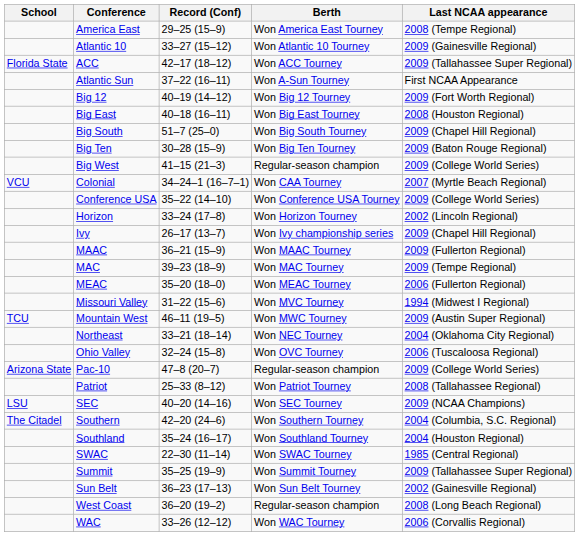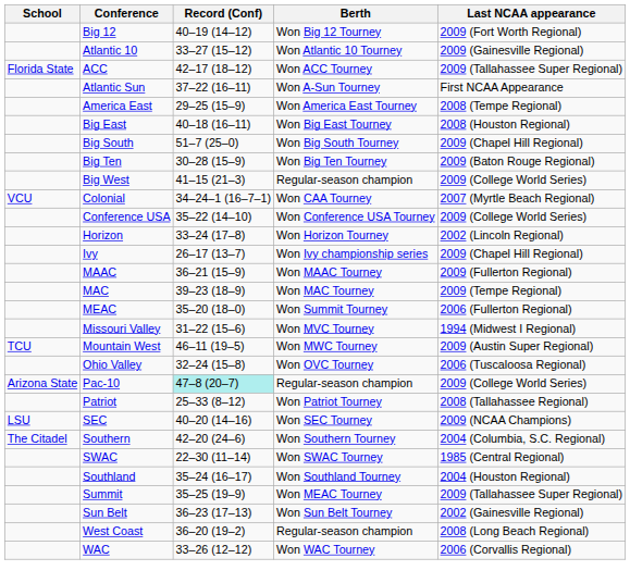 <table class="wikitable sortable">
 <tr>
 <th>School</th>
 <th>Conference</th>
 <th>Record (Conf)</th>
 <th>Berth</th>
 <th>Last NCAA appearance</th>
 </tr>
 <tr>
 <td></td>
-<td><a href='#'>America East</a></td>
-<td>29–25 (15–9)</td>
-<td>Won <a href='#'>America East Tourney</a></td>
-<td><a href='#'>2008</a> (Tempe Regional)</td>
+<td><a href='#'>Big 12</a></td>
+<td>40–19 (14–12)</td>
+<td>Won <a href='#'>Big 12 Tourney</a></td>
+<td><a href='#'>2009</a> (Fort Worth Regional)</td>
 </tr>
 <tr>
 <td></td>
 <td><a href='#'>Atlantic 10</a></td>
 <td>33–27 (15–12)</td>
 <td>Won <a href='#'>Atlantic 10 Tourney</a></td>
 <td><a href='#'>2009</a> (Gainesville Regional)</td>
 </tr>
 <tr>
 <td><a href='#'>Florida State</a></td>
 <td><a href='#'>ACC</a></td>
 <td>42–17 (18–12)</td>
 <td>Won <a href='#'>ACC Tourney</a></td>
 <td><a href='#'>2009</a> (Tallahassee Super Regional)</td>
 </tr>
 <tr>
 <td></td>
 <td><a href='#'>Atlantic Sun</a></td>
 <td>37–22 (16–11)</td>
 <td>Won <a href='#'>A-Sun Tourney</a></td>
 <td>First NCAA Appearance</td>
 </tr>
 <tr>
 <td></td>
-<td><a href='#'>Big 12</a></td>
-<td>40–19 (14–12)</td>
-<td>Won <a href='#'>Big 12 Tourney</a></td>
-<td><a href='#'>2009</a> (Fort Worth Regional)</td>
+<td><a href='#'>America East</a></td>
+<td>29–25 (15–9)</td>
+<td>Won <a href='#'>America East Tourney</a></td>
+<td><a href='#'>2008</a> (Tempe Regional)</td>
 </tr>
 <tr>
 <td></td>
 <td><a href='#'>Big East</a></td>
 <td>40–18 (16–11)</td>
 <td>Won <a href='#'>Big East Tourney</a></td>
 <td><a href='#'>2008</a> (Houston Regional)</td>
 </tr>
 <tr>
 <td></td>
 <td><a href='#'>Big South</a></td>
 <td>51–7 (25–0)</td>
 <td>Won <a href='#'>Big South Tourney</a></td>
 <td><a href='#'>2009</a> (Chapel Hill Regional)</td>
 </tr>
 <tr>
 <td></td>
 <td><a href='#'>Big Ten</a></td>
 <td>30–28 (15–9)</td>
 <td>Won <a href='#'>Big Ten Tourney</a></td>
 <td><a href='#'>2009</a> (Baton Rouge Regional)</td>
 </tr>
 <tr>
 <td></td>
 <td><a href='#'>Big West</a></td>
 <td>41–15 (21–3)</td>
 <td>Regular-season champion</td>
 <td><a href='#'>2009</a> (College World Series)</td>
 </tr>
 <tr>
 <td><a href='#'>VCU</a></td>
 <td><a href='#'>Colonial</a></td>
 <td>34–24–1 (16–7–1)</td>
 <td>Won <a href='#'>CAA Tourney</a></td>
 <td><a href='#'>2007</a> (Myrtle Beach Regional)</td>
 </tr>
 <tr>
 <td></td>
 <td><a href='#'>Conference USA</a></td>
 <td>35–22 (14–10)</td>
 <td>Won <a href='#'>Conference USA Tourney</a></td>
 <td><a href='#'>2009</a> (College World Series)</td>
 </tr>
 <tr>
 <td></td>
 <td><a href='#'>Horizon</a></td>
 <td>33–24 (17–8)</td>
 <td>Won <a href='#'>Horizon Tourney</a></td>
 <td><a href='#'>2002</a> (Lincoln Regional)</td>
 </tr>
 <tr>
 <td></td>
 <td><a href='#'>Ivy</a></td>
 <td>26–17 (13–7)</td>
 <td>Won <a href='#'>Ivy championship series</a></td>
 <td><a href='#'>2009</a> (Chapel Hill Regional)</td>
 </tr>
 <tr>
 <td></td>
 <td><a href='#'>MAAC</a></td>
 <td>36–21 (15–9)</td>
 <td>Won <a href='#'>MAAC Tourney</a></td>
 <td><a href='#'>2009</a> (Fullerton Regional)</td>
 </tr>
 <tr>
 <td></td>
 <td><a href='#'>MAC</a></td>
 <td>39–23 (18–9)</td>
 <td>Won <a href='#'>MAC Tourney</a></td>
 <td><a href='#'>2009</a> (Tempe Regional)</td>
 </tr>
 <tr>
 <td></td>
 <td><a href='#'>MEAC</a></td>
 <td>35–20 (18–0)</td>
-<td>Won <a href='#'>MEAC Tourney</a></td>
+<td>Won <a href='#'>Summit Tourney</a></td>
 <td><a href='#'>2006</a> (Fullerton Regional)</td>
 </tr>
 <tr>
 <td></td>
 <td><a href='#'>Missouri Valley</a></td>
 <td>31–22 (15–6)</td>
 <td>Won <a href='#'>MVC Tourney</a></td>
 <td><a href='#'>1994</a> (Midwest I Regional)</td>
 </tr>
 <tr>
 <td><a href='#'>TCU</a></td>
 <td><a href='#'>Mountain West</a></td>
 <td>46–11 (19–5)</td>
 <td>Won <a href='#'>MWC Tourney</a></td>
 <td><a href='#'>2009</a> (Austin Super Regional)</td>
 </tr>
 <tr>
 <td></td>
-<td><a href='#'>Northeast</a></td>
-<td>33–21 (18–14)</td>
-<td>Won <a href='#'>NEC Tourney</a></td>
-<td><a href='#'>2004</a> (Oklahoma City Regional)</td>
-</tr>
-<tr>
-<td></td>
 <td><a href='#'>Ohio Valley</a></td>
 <td>32–24 (15–8)</td>
 <td>Won <a href='#'>OVC Tourney</a></td>
 <td><a href='#'>2006</a> (Tuscaloosa Regional)</td>
 </tr>
 <tr>
 <td><a href='#'>Arizona State</a></td>
 <td><a href='#'>Pac-10</a></td>
-<td>47–8 (20–7)</td>
+<td style="background: paleturquoise;">47–8 (20–7)</td>
 <td>Regular-season champion</td>
 <td><a href='#'>2009</a> (College World Series)</td>
 </tr>
 <tr>
 <td></td>
 <td><a href='#'>Patriot</a></td>
 <td>25–33 (8–12)</td>
 <td>Won <a href='#'>Patriot Tourney</a></td>
 <td><a href='#'>2008</a> (Tallahassee Regional)</td>
 </tr>
 <tr>
 <td><a href='#'>LSU</a></td>
 <td><a href='#'>SEC</a></td>
 <td>40–20 (14–16)</td>
 <td>Won <a href='#'>SEC Tourney</a></td>
 <td><a href='#'>2009</a> (NCAA Champions)</td>
 </tr>
 <tr>
 <td><a href='#'>The Citadel</a></td>
 <td><a href='#'>Southern</a></td>
 <td>42–20 (24–6)</td>
 <td>Won <a href='#'>Southern Tourney</a></td>
 <td><a href='#'>2004</a> (Columbia, S.C. Regional)</td>
 </tr>
 <tr>
 <td></td>
+<td><a href='#'>SWAC</a></td>
+<td>22–30 (11–14)</td>
+<td>Won <a href='#'>SWAC Tourney</a></td>
+<td><a href='#'>1985</a> (Central Regional)</td>
+</tr>
+<tr>
+<td></td>
 <td><a href='#'>Southland</a></td>
 <td>35–24 (16–17)</td>
 <td>Won <a href='#'>Southland Tourney</a></td>
 <td><a href='#'>2004</a> (Houston Regional)</td>
 </tr>
 <tr>
 <td></td>
-<td><a href='#'>SWAC</a></td>
-<td>22–30 (11–14)</td>
-<td>Won <a href='#'>SWAC Tourney</a></td>
-<td><a href='#'>1985</a> (Central Regional)</td>
-</tr>
-<tr>
-<td></td>
 <td><a href='#'>Summit</a></td>
 <td>35–25 (19–9)</td>
-<td>Won <a href='#'>Summit Tourney</a></td>
+<td>Won <a href='#'>MEAC Tourney</a></td>
 <td><a href='#'>2009</a> (Tallahassee Super Regional)</td>
 </tr>
 <tr>
 <td></td>
 <td><a href='#'>Sun Belt</a></td>
 <td>36–23 (17–13)</td>
 <td>Won <a href='#'>Sun Belt Tourney</a></td>
 <td><a href='#'>2002</a> (Gainesville Regional)</td>
 </tr>
 <tr>
 <td></td>
 <td><a href='#'>West Coast</a></td>
 <td>36–20 (19–2)</td>
 <td>Regular-season champion</td>
 <td><a href='#'>2008</a> (Long Beach Regional)</td>
 </tr>
 <tr>
 <td></td>
 <td><a href='#'>WAC</a></td>
 <td>33–26 (12–12)</td>
 <td>Won <a href='#'>WAC Tourney</a></td>
 <td><a href='#'>2006</a> (Corvallis Regional)</td>
 </tr>
 </table>
